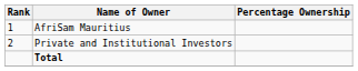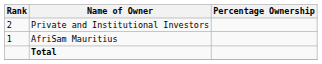 <table class="wikitable sortable" style="margin: 0.5em auto">
 <tr>
 <th>Rank</th>
 <th>Name of Owner</th>
 <th>Percentage Ownership</th>
 </tr>
 <tr>
-<td>1</td>
-<td>AfriSam Mauritius</td>
+<td>2</td>
+<td>Private and Institutional Investors</td>
 <td></td>
 </tr>
 <tr>
-<td>2</td>
-<td>Private and Institutional Investors</td>
+<td>1</td>
+<td>AfriSam Mauritius</td>
 <td></td>
 </tr>
 <tr>
 <td></td>
 <td><strong>Total</strong></td>
 <td></td>
 </tr>
 <tr>
 </tr>
 </table>
